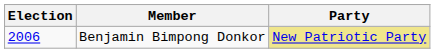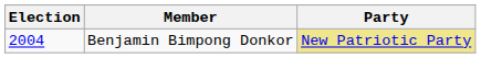 <table class="wikitable">
 <tr>
 <th>Election</th>
 <th>Member</th>
 <th>Party</th>
 </tr>
 <tr>
-<td><a href='#'>2006</a></td>
+<td><a href='#'>2004</a></td>
 <td>Benjamin Bimpong Donkor</td>
 <td style="background: khaki;"><a href='#'>New Patriotic Party</a></td>
 </tr>
 </table>
